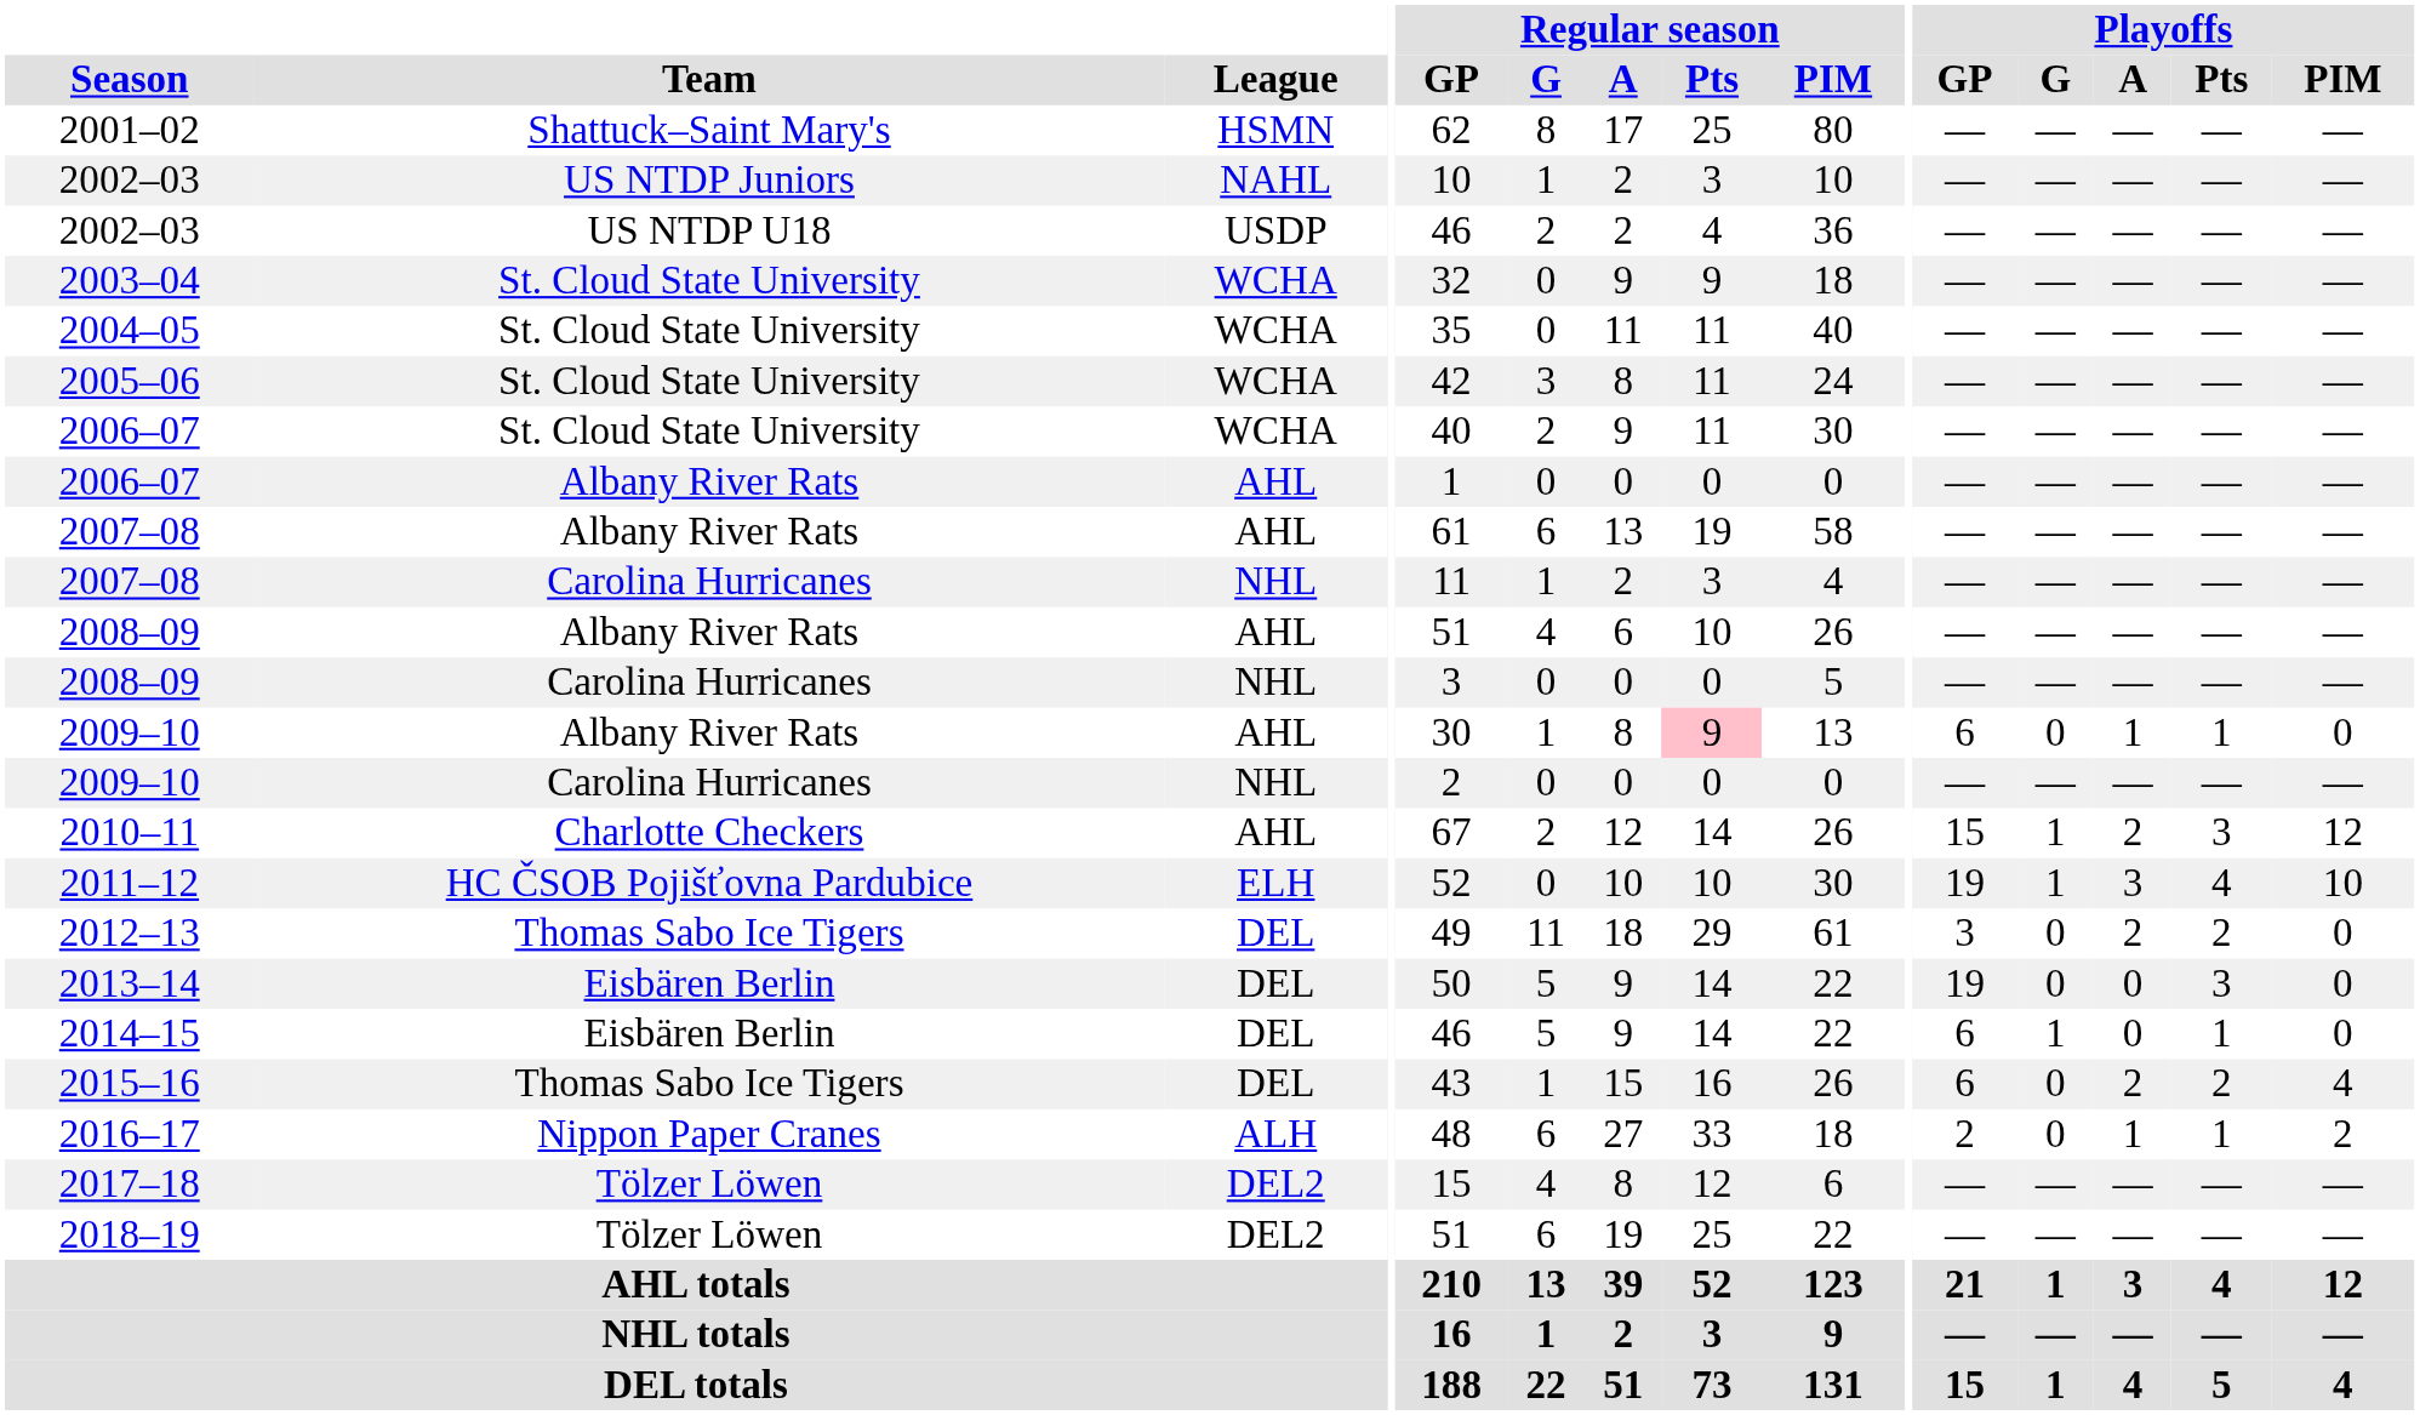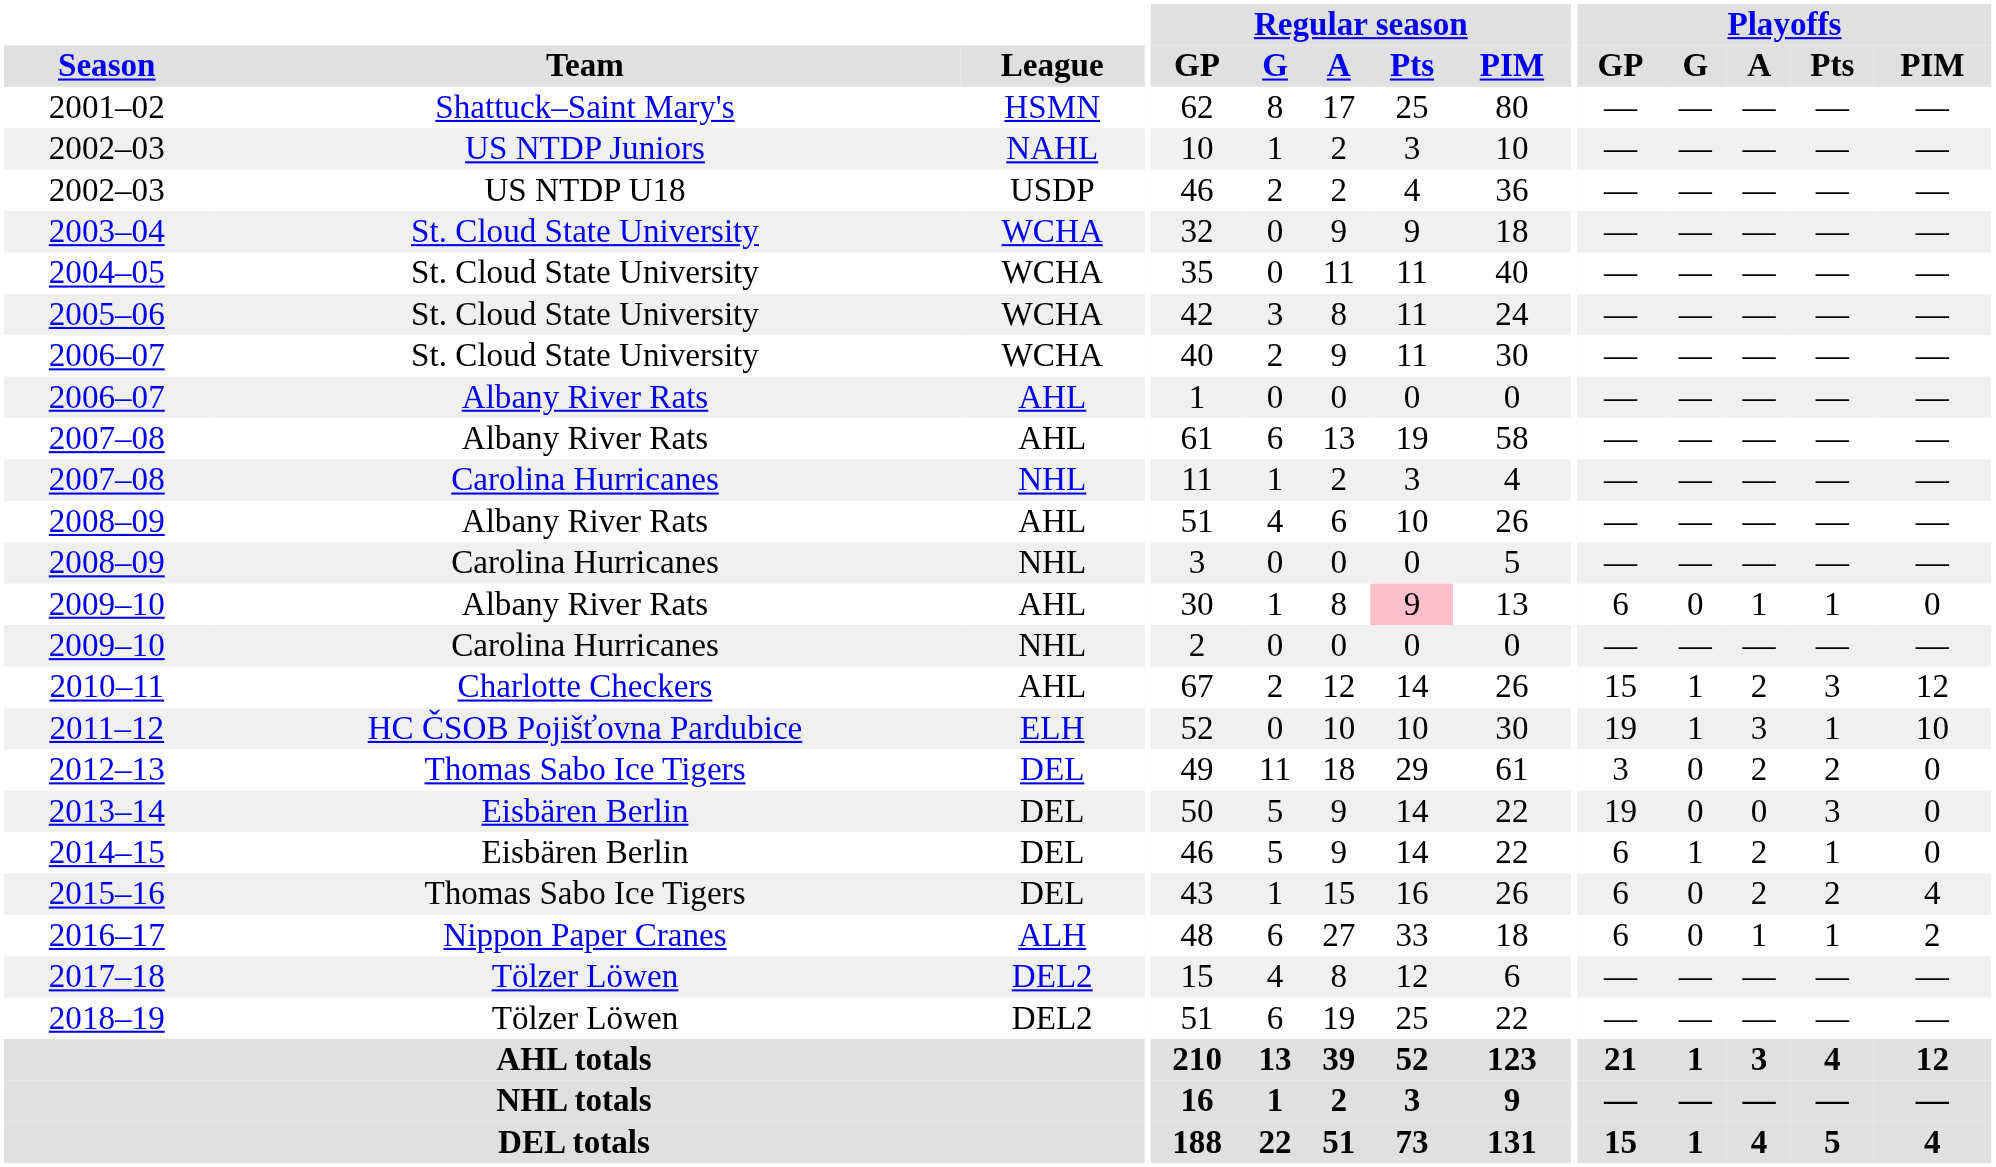 <table border="0" cellpadding="1" cellspacing="0" style="text-align:center; width:60em">
 <tr bgcolor="#e0e0e0">
 <th colspan="3" bgcolor="#ffffff"></th>
 <th rowspan="103" bgcolor="#ffffff"></th>
 <th colspan="5"><a href='#'>Regular season</a></th>
 <th rowspan="103" bgcolor="#ffffff"></th>
 <th colspan="5"><a href='#'>Playoffs</a></th>
 </tr>
 <tr bgcolor="#e0e0e0">
 <th><a href='#'>Season</a></th>
 <th>Team</th>
 <th>League</th>
 <th>GP</th>
 <th><a href='#'>G</a></th>
 <th><a href='#'>A</a></th>
 <th><a href='#'>Pts</a></th>
 <th><a href='#'>PIM</a></th>
 <th>GP</th>
 <th>G</th>
 <th>A</th>
 <th>Pts</th>
 <th>PIM</th>
 </tr>
 <tr>
 <td>2001–02</td>
 <td><a href='#'>Shattuck–Saint Mary's</a></td>
 <td><a href='#'>HSMN</a></td>
 <td>62</td>
 <td>8</td>
 <td>17</td>
 <td>25</td>
 <td>80</td>
 <td>—</td>
 <td>—</td>
 <td>—</td>
 <td>—</td>
 <td>—</td>
 </tr>
 <tr bgcolor="#f0f0f0">
 <td>2002–03</td>
 <td><a href='#'>US NTDP Juniors</a></td>
 <td><a href='#'>NAHL</a></td>
 <td>10</td>
 <td>1</td>
 <td>2</td>
 <td>3</td>
 <td>10</td>
 <td>—</td>
 <td>—</td>
 <td>—</td>
 <td>—</td>
 <td>—</td>
 </tr>
 <tr>
 <td>2002–03</td>
 <td>US NTDP U18</td>
 <td>USDP</td>
 <td>46</td>
 <td>2</td>
 <td>2</td>
 <td>4</td>
 <td>36</td>
 <td>—</td>
 <td>—</td>
 <td>—</td>
 <td>—</td>
 <td>—</td>
 </tr>
 <tr bgcolor="#f0f0f0">
 <td><a href='#'>2003–04</a></td>
 <td><a href='#'>St. Cloud State University</a></td>
 <td><a href='#'>WCHA</a></td>
 <td>32</td>
 <td>0</td>
 <td>9</td>
 <td>9</td>
 <td>18</td>
 <td>—</td>
 <td>—</td>
 <td>—</td>
 <td>—</td>
 <td>—</td>
 </tr>
 <tr>
 <td><a href='#'>2004–05</a></td>
 <td>St. Cloud State University</td>
 <td>WCHA</td>
 <td>35</td>
 <td>0</td>
 <td>11</td>
 <td>11</td>
 <td>40</td>
 <td>—</td>
 <td>—</td>
 <td>—</td>
 <td>—</td>
 <td>—</td>
 </tr>
 <tr bgcolor="#f0f0f0">
 <td><a href='#'>2005–06</a></td>
 <td>St. Cloud State University</td>
 <td>WCHA</td>
 <td>42</td>
 <td>3</td>
 <td>8</td>
 <td>11</td>
 <td>24</td>
 <td>—</td>
 <td>—</td>
 <td>—</td>
 <td>—</td>
 <td>—</td>
 </tr>
 <tr>
 <td><a href='#'>2006–07</a></td>
 <td>St. Cloud State University</td>
 <td>WCHA</td>
 <td>40</td>
 <td>2</td>
 <td>9</td>
 <td>11</td>
 <td>30</td>
 <td>—</td>
 <td>—</td>
 <td>—</td>
 <td>—</td>
 <td>—</td>
 </tr>
 <tr bgcolor="#f0f0f0">
 <td><a href='#'>2006–07</a></td>
 <td><a href='#'>Albany River Rats</a></td>
 <td><a href='#'>AHL</a></td>
 <td>1</td>
 <td>0</td>
 <td>0</td>
 <td>0</td>
 <td>0</td>
 <td>—</td>
 <td>—</td>
 <td>—</td>
 <td>—</td>
 <td>—</td>
 </tr>
 <tr>
 <td><a href='#'>2007–08</a></td>
 <td>Albany River Rats</td>
 <td>AHL</td>
 <td>61</td>
 <td>6</td>
 <td>13</td>
 <td>19</td>
 <td>58</td>
 <td>—</td>
 <td>—</td>
 <td>—</td>
 <td>—</td>
 <td>—</td>
 </tr>
 <tr bgcolor="#f0f0f0">
 <td><a href='#'>2007–08</a></td>
 <td><a href='#'>Carolina Hurricanes</a></td>
 <td><a href='#'>NHL</a></td>
 <td>11</td>
 <td>1</td>
 <td>2</td>
 <td>3</td>
 <td>4</td>
 <td>—</td>
 <td>—</td>
 <td>—</td>
 <td>—</td>
 <td>—</td>
 </tr>
 <tr>
 <td><a href='#'>2008–09</a></td>
 <td>Albany River Rats</td>
 <td>AHL</td>
 <td>51</td>
 <td>4</td>
 <td>6</td>
 <td>10</td>
 <td>26</td>
 <td>—</td>
 <td>—</td>
 <td>—</td>
 <td>—</td>
 <td>—</td>
 </tr>
 <tr bgcolor="#f0f0f0">
 <td><a href='#'>2008–09</a></td>
 <td>Carolina Hurricanes</td>
 <td>NHL</td>
 <td>3</td>
 <td>0</td>
 <td>0</td>
 <td>0</td>
 <td>5</td>
 <td>—</td>
 <td>—</td>
 <td>—</td>
 <td>—</td>
 <td>—</td>
 </tr>
 <tr>
 <td><a href='#'>2009–10</a></td>
 <td>Albany River Rats</td>
 <td>AHL</td>
 <td>30</td>
 <td>1</td>
 <td>8</td>
 <td style="background: pink;">9</td>
 <td>13</td>
 <td>6</td>
 <td>0</td>
 <td>1</td>
 <td>1</td>
 <td>0</td>
 </tr>
 <tr bgcolor="#f0f0f0">
 <td><a href='#'>2009–10</a></td>
 <td>Carolina Hurricanes</td>
 <td>NHL</td>
 <td>2</td>
 <td>0</td>
 <td>0</td>
 <td>0</td>
 <td>0</td>
 <td>—</td>
 <td>—</td>
 <td>—</td>
 <td>—</td>
 <td>—</td>
 </tr>
 <tr>
 <td><a href='#'>2010–11</a></td>
 <td><a href='#'>Charlotte Checkers</a></td>
 <td>AHL</td>
 <td>67</td>
 <td>2</td>
 <td>12</td>
 <td>14</td>
 <td>26</td>
 <td>15</td>
 <td>1</td>
 <td>2</td>
 <td>3</td>
 <td>12</td>
 </tr>
 <tr bgcolor="#f0f0f0">
 <td><a href='#'>2011–12</a></td>
 <td><a href='#'>HC ČSOB Pojišťovna Pardubice</a></td>
 <td><a href='#'>ELH</a></td>
 <td>52</td>
 <td>0</td>
 <td>10</td>
 <td>10</td>
 <td>30</td>
 <td>19</td>
 <td>1</td>
 <td>3</td>
-<td>4</td>
+<td>1</td>
 <td>10</td>
 </tr>
 <tr>
 <td><a href='#'>2012–13</a></td>
 <td><a href='#'>Thomas Sabo Ice Tigers</a></td>
 <td><a href='#'>DEL</a></td>
 <td>49</td>
 <td>11</td>
 <td>18</td>
 <td>29</td>
 <td>61</td>
 <td>3</td>
 <td>0</td>
 <td>2</td>
 <td>2</td>
 <td>0</td>
 </tr>
 <tr bgcolor="#f0f0f0">
 <td><a href='#'>2013–14</a></td>
 <td><a href='#'>Eisbären Berlin</a></td>
 <td>DEL</td>
 <td>50</td>
 <td>5</td>
 <td>9</td>
 <td>14</td>
 <td>22</td>
 <td>19</td>
 <td>0</td>
 <td>0</td>
 <td>3</td>
 <td>0</td>
 </tr>
 <tr>
 <td><a href='#'>2014–15</a></td>
 <td>Eisbären Berlin</td>
 <td>DEL</td>
 <td>46</td>
 <td>5</td>
 <td>9</td>
 <td>14</td>
 <td>22</td>
 <td>6</td>
 <td>1</td>
-<td>0</td>
+<td>2</td>
 <td>1</td>
 <td>0</td>
 </tr>
 <tr bgcolor="#f0f0f0">
 <td><a href='#'>2015–16</a></td>
 <td>Thomas Sabo Ice Tigers</td>
 <td>DEL</td>
 <td>43</td>
 <td>1</td>
 <td>15</td>
 <td>16</td>
 <td>26</td>
 <td>6</td>
 <td>0</td>
 <td>2</td>
 <td>2</td>
 <td>4</td>
 </tr>
 <tr>
 <td><a href='#'>2016–17</a></td>
 <td><a href='#'>Nippon Paper Cranes</a></td>
 <td><a href='#'>ALH</a></td>
 <td>48</td>
 <td>6</td>
 <td>27</td>
 <td>33</td>
 <td>18</td>
-<td>2</td>
+<td>6</td>
 <td>0</td>
 <td>1</td>
 <td>1</td>
 <td>2</td>
 </tr>
 <tr bgcolor="#f0f0f0">
 <td><a href='#'>2017–18</a></td>
 <td><a href='#'>Tölzer Löwen</a></td>
 <td><a href='#'>DEL2</a></td>
 <td>15</td>
 <td>4</td>
 <td>8</td>
 <td>12</td>
 <td>6</td>
 <td>—</td>
 <td>—</td>
 <td>—</td>
 <td>—</td>
 <td>—</td>
 </tr>
 <tr>
 <td><a href='#'>2018–19</a></td>
 <td>Tölzer Löwen</td>
 <td>DEL2</td>
 <td>51</td>
 <td>6</td>
 <td>19</td>
 <td>25</td>
 <td>22</td>
 <td>—</td>
 <td>—</td>
 <td>—</td>
 <td>—</td>
 <td>—</td>
 </tr>
 <tr bgcolor="#e0e0e0">
 <th colspan="3">AHL totals</th>
 <th>210</th>
 <th>13</th>
 <th>39</th>
 <th>52</th>
 <th>123</th>
 <th>21</th>
 <th>1</th>
 <th>3</th>
 <th>4</th>
 <th>12</th>
 </tr>
 <tr bgcolor="#e0e0e0">
 <th colspan="3">NHL totals</th>
 <th>16</th>
 <th>1</th>
 <th>2</th>
 <th>3</th>
 <th>9</th>
 <th>—</th>
 <th>—</th>
 <th>—</th>
 <th>—</th>
 <th>—</th>
 </tr>
 <tr bgcolor="#e0e0e0">
 <th colspan="3">DEL totals</th>
 <th>188</th>
 <th>22</th>
 <th>51</th>
 <th>73</th>
 <th>131</th>
 <th>15</th>
 <th>1</th>
 <th>4</th>
 <th>5</th>
 <th>4</th>
 </tr>
 </table>
